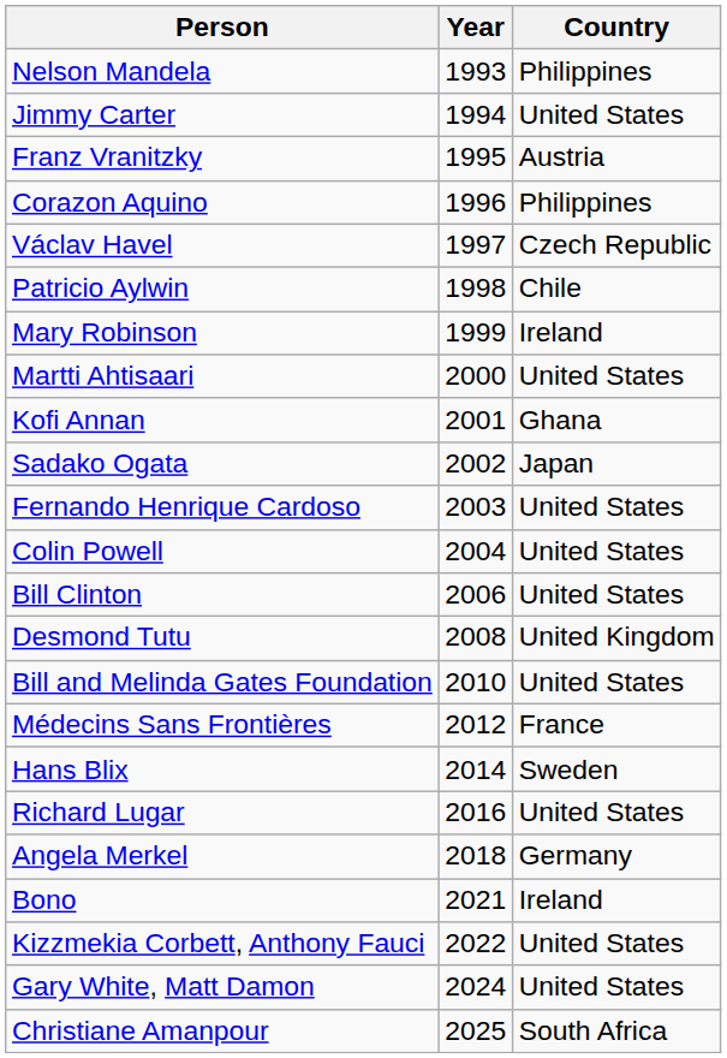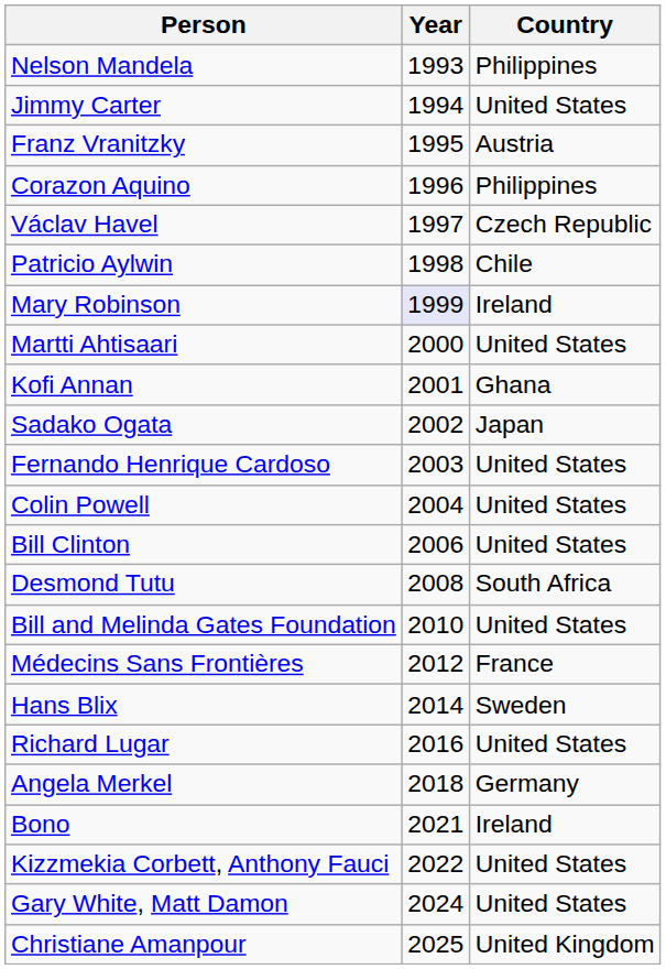 <table class="wikitable sortable">
 <tr>
 <th>Person</th>
 <th>Year</th>
 <th>Country</th>
 </tr>
 <tr>
 <td><a href='#'>Nelson Mandela</a></td>
 <td>1993</td>
 <td>Philippines</td>
 </tr>
 <tr>
 <td><a href='#'>Jimmy Carter</a></td>
 <td>1994</td>
 <td>United States</td>
 </tr>
 <tr>
 <td><a href='#'>Franz Vranitzky</a></td>
 <td>1995</td>
 <td>Austria</td>
 </tr>
 <tr>
 <td><a href='#'>Corazon Aquino</a></td>
 <td>1996</td>
 <td>Philippines</td>
 </tr>
 <tr>
 <td><a href='#'>Václav Havel</a></td>
 <td>1997</td>
 <td>Czech Republic</td>
 </tr>
 <tr>
 <td><a href='#'>Patricio Aylwin</a></td>
 <td>1998</td>
 <td>Chile</td>
 </tr>
 <tr>
 <td><a href='#'>Mary Robinson</a></td>
-<td>1999</td>
+<td style="background: lavender;">1999</td>
 <td>Ireland</td>
 </tr>
 <tr>
 <td><a href='#'>Martti Ahtisaari</a></td>
 <td>2000</td>
 <td>United States</td>
 </tr>
 <tr>
 <td><a href='#'>Kofi Annan</a></td>
 <td>2001</td>
 <td>Ghana</td>
 </tr>
 <tr>
 <td><a href='#'>Sadako Ogata</a></td>
 <td>2002</td>
 <td>Japan</td>
 </tr>
 <tr>
 <td><a href='#'>Fernando Henrique Cardoso</a></td>
 <td>2003</td>
 <td>United States</td>
 </tr>
 <tr>
 <td><a href='#'>Colin Powell</a></td>
 <td>2004</td>
 <td>United States</td>
 </tr>
 <tr>
 <td><a href='#'>Bill Clinton</a></td>
 <td>2006</td>
 <td>United States</td>
 </tr>
 <tr>
 <td><a href='#'>Desmond Tutu</a></td>
 <td>2008</td>
-<td>United Kingdom</td>
+<td>South Africa</td>
 </tr>
 <tr>
 <td><a href='#'>Bill and Melinda Gates Foundation</a></td>
 <td>2010</td>
 <td>United States</td>
 </tr>
 <tr>
 <td><a href='#'>Médecins Sans Frontières</a></td>
 <td>2012</td>
 <td>France</td>
 </tr>
 <tr>
 <td><a href='#'>Hans Blix</a></td>
 <td>2014</td>
 <td>Sweden</td>
 </tr>
 <tr>
 <td><a href='#'>Richard Lugar</a></td>
 <td>2016</td>
 <td>United States</td>
 </tr>
 <tr>
 <td><a href='#'>Angela Merkel</a></td>
 <td>2018</td>
 <td>Germany</td>
 </tr>
 <tr>
 <td><a href='#'>Bono</a></td>
 <td>2021</td>
 <td>Ireland</td>
 </tr>
 <tr>
 <td><a href='#'>Kizzmekia Corbett</a>, <a href='#'>Anthony Fauci</a></td>
 <td>2022</td>
 <td>United States</td>
 </tr>
 <tr>
 <td><a href='#'>Gary White</a>, <a href='#'>Matt Damon</a></td>
 <td>2024</td>
 <td>United States</td>
 </tr>
 <tr>
 <td><a href='#'>Christiane Amanpour</a></td>
 <td>2025</td>
-<td>South Africa</td>
+<td>United Kingdom</td>
 </tr>
 </table>
